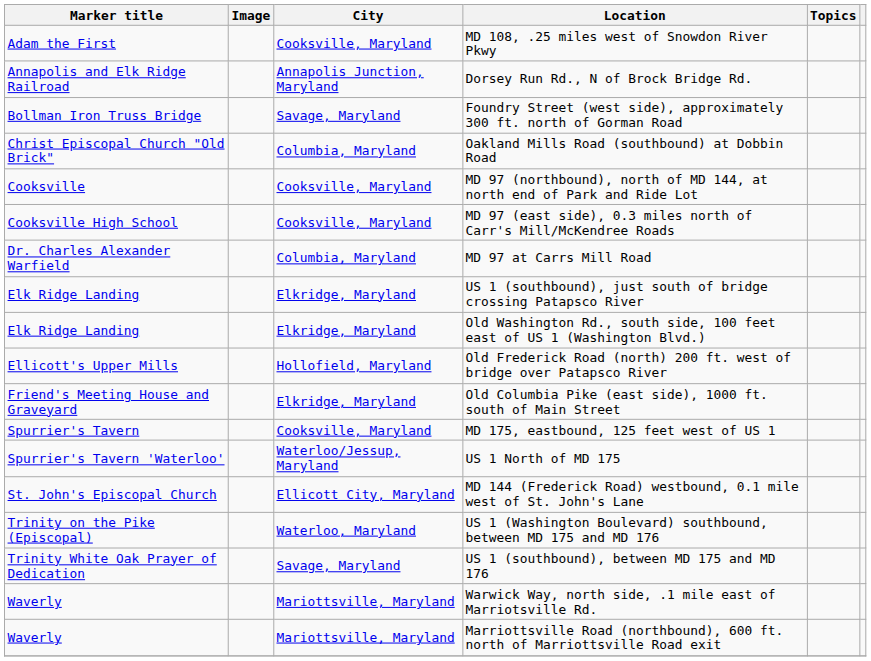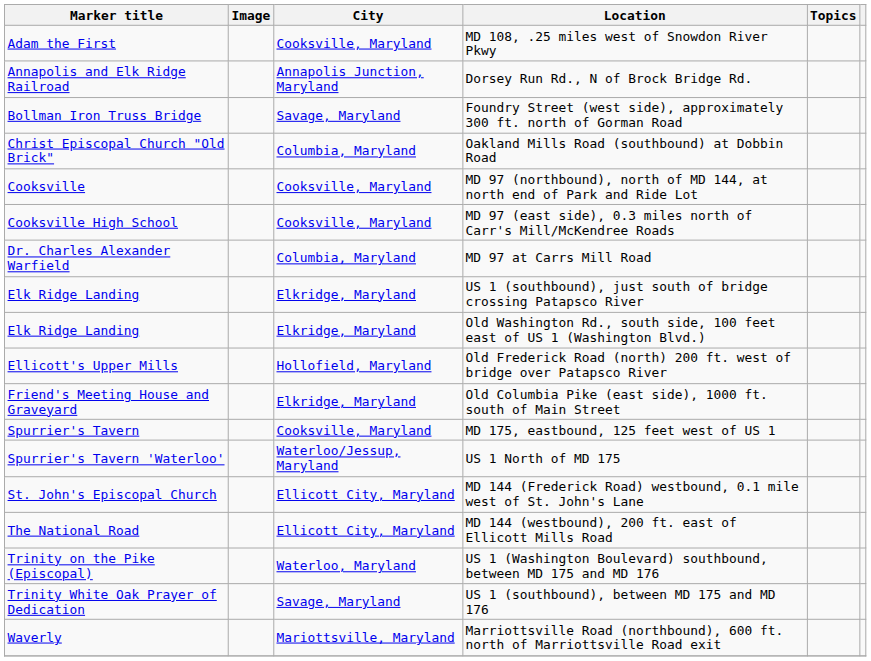 <table class="wikitable sortable">
 <tr>
 <th><strong>Marker title</strong></th>
 <th class="unsortable"><strong>Image</strong></th>
 <th><strong>City</strong></th>
 <th style="width:40%"><strong>Location</strong></th>
 <th><strong>Topics</strong></th>
 <th class="unsortable"></th>
 </tr>
 <tr>
 <td><a href='#'>Adam the First</a></td>
 <td></td>
 <td><a href='#'>Cooksville, Maryland</a></td>
 <td>MD 108, .25 miles west of Snowdon River Pkwy<br><small></small></td>
 <td></td>
 <td></td>
 </tr>
 <tr>
 <td><a href='#'>Annapolis and Elk Ridge Railroad</a></td>
 <td></td>
 <td><a href='#'>Annapolis Junction, Maryland</a></td>
 <td>Dorsey Run Rd., N of Brock Bridge Rd.<br><small></small></td>
 <td></td>
 <td></td>
 </tr>
 <tr>
 <td><a href='#'>Bollman Iron Truss Bridge</a></td>
 <td></td>
 <td><a href='#'>Savage, Maryland</a></td>
 <td>Foundry Street (west side), approximately 300 ft. north of Gorman Road<br><small></small></td>
 <td></td>
 <td></td>
 </tr>
 <tr>
 <td><a href='#'>Christ Episcopal Church "Old Brick"</a></td>
 <td></td>
 <td><a href='#'>Columbia, Maryland</a></td>
 <td>Oakland Mills Road (southbound) at Dobbin Road<br><small></small></td>
 <td></td>
 <td></td>
 </tr>
 <tr>
 <td><a href='#'>Cooksville</a></td>
 <td></td>
 <td><a href='#'>Cooksville, Maryland</a></td>
 <td>MD 97 (northbound), north of MD 144, at north end of Park and Ride Lot<br><small></small></td>
 <td></td>
 <td></td>
 </tr>
 <tr>
 <td><a href='#'>Cooksville High School</a></td>
 <td></td>
 <td><a href='#'>Cooksville, Maryland</a></td>
 <td>MD 97 (east side), 0.3 miles north of Carr's Mill/McKendree Roads<br><small></small></td>
 <td></td>
 <td></td>
 </tr>
 <tr>
 <td><a href='#'>Dr. Charles Alexander Warfield</a></td>
 <td></td>
 <td><a href='#'>Columbia, Maryland</a></td>
 <td>MD 97 at Carrs Mill Road<br><small></small></td>
 <td></td>
 <td></td>
 </tr>
 <tr>
 <td><a href='#'>Elk Ridge Landing</a></td>
 <td></td>
 <td><a href='#'>Elkridge, Maryland</a></td>
 <td>US 1 (southbound), just south of bridge crossing Patapsco River<br><small></small></td>
 <td></td>
 <td></td>
 </tr>
 <tr>
 <td><a href='#'>Elk Ridge Landing</a></td>
 <td></td>
 <td><a href='#'>Elkridge, Maryland</a></td>
 <td>Old Washington Rd., south side, 100 feet east of US 1 (Washington Blvd.)<br><small></small></td>
 <td></td>
 <td></td>
 </tr>
 <tr>
 <td><a href='#'>Ellicott's Upper Mills</a></td>
 <td></td>
 <td><a href='#'>Hollofield, Maryland</a></td>
 <td>Old Frederick Road (north) 200 ft. west of bridge over Patapsco River<br><small></small></td>
 <td></td>
 <td></td>
 </tr>
 <tr>
 <td><a href='#'>Friend's Meeting House and Graveyard</a></td>
 <td></td>
 <td><a href='#'>Elkridge, Maryland</a></td>
 <td>Old Columbia Pike (east side), 1000 ft. south of Main Street<br><small></small></td>
 <td></td>
 <td></td>
 </tr>
 <tr>
 <td><a href='#'>Spurrier's Tavern</a></td>
 <td></td>
 <td><a href='#'>Cooksville, Maryland</a></td>
 <td>MD 175, eastbound, 125 feet west of US 1<br><small></small></td>
 <td></td>
 <td></td>
 </tr>
 <tr>
 <td><a href='#'>Spurrier's Tavern 'Waterloo'</a></td>
 <td></td>
 <td><a href='#'>Waterloo/Jessup, Maryland</a></td>
 <td>US 1 North of MD 175<br><small></small></td>
 <td></td>
 <td></td>
 </tr>
 <tr>
 <td><a href='#'>St. John's Episcopal Church</a></td>
 <td></td>
 <td><a href='#'>Ellicott City, Maryland</a></td>
 <td>MD 144 (Frederick Road) westbound, 0.1 mile west of St. John's Lane<br><small></small></td>
 <td></td>
 <td></td>
 </tr>
 <tr>
+<td><a href='#'>The National Road</a></td>
+<td></td>
+<td><a href='#'>Ellicott City, Maryland</a></td>
+<td>MD 144 (westbound), 200 ft. east of Ellicott Mills Road<br><small></small></td>
+<td></td>
+<td></td>
+</tr>
+<tr>
 <td><a href='#'>Trinity on the Pike (Episcopal)</a></td>
 <td></td>
 <td><a href='#'>Waterloo, Maryland</a></td>
 <td>US 1 (Washington Boulevard) southbound, between MD 175 and MD 176<br><small></small></td>
 <td></td>
 <td></td>
 </tr>
 <tr>
 <td><a href='#'>Trinity White Oak Prayer of Dedication</a></td>
 <td></td>
 <td><a href='#'>Savage, Maryland</a></td>
 <td>US 1 (southbound), between MD 175 and MD 176<br><small></small></td>
 <td></td>
 <td></td>
 </tr>
 <tr>
 <td><a href='#'>Waverly</a></td>
 <td></td>
 <td><a href='#'>Mariottsville, Maryland</a></td>
-<td>Warwick Way, north side, .1 mile east of Marriotsville Rd.<br><small></small></td>
-<td></td>
-<td></td>
-</tr>
-<tr>
-<td><a href='#'>Waverly</a></td>
-<td></td>
-<td><a href='#'>Mariottsville, Maryland</a></td>
 <td>Marriottsville Road (northbound), 600 ft. north of Marriottsville Road exit<br><small></small></td>
 <td></td>
 <td></td>
 </tr>
 <tr>
 </tr>
 </table>
